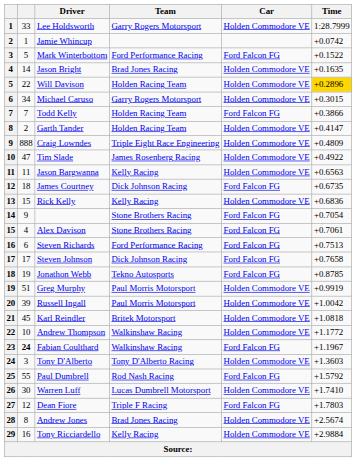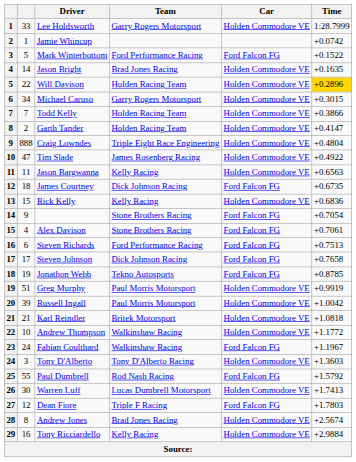 <table class="wikitable" style="font-size: 85%">
 <tr>
 <th></th>
 <th></th>
 <th>Driver</th>
 <th>Team</th>
 <th>Car</th>
 <th>Time</th>
 </tr>
 <tr>
 <th>1</th>
 <td align="center">33</td>
 <td> <a href='#'>Lee Holdsworth</a></td>
 <td><a href='#'>Garry Rogers Motorsport</a></td>
 <td><a href='#'>Holden Commodore VE</a></td>
 <td>1:28.7999</td>
 </tr>
 <tr>
 <th>2</th>
 <td align="center">1</td>
 <td> <a href='#'>Jamie Whincup</a></td>
 <td></td>
 <td></td>
 <td>+0.0742</td>
 </tr>
 <tr>
 <th>3</th>
 <td align="center">5</td>
 <td> <a href='#'>Mark Winterbottom</a></td>
 <td><a href='#'>Ford Performance Racing</a></td>
 <td><a href='#'>Ford Falcon FG</a></td>
 <td>+0.1522</td>
 </tr>
 <tr>
 <th>4</th>
 <td align="center">14</td>
 <td> <a href='#'>Jason Bright</a></td>
 <td><a href='#'>Brad Jones Racing</a></td>
 <td><a href='#'>Holden Commodore VE</a></td>
 <td>+0.1635</td>
 </tr>
 <tr>
 <th>5</th>
 <td align="center">22</td>
 <td> <a href='#'>Will Davison</a></td>
 <td><a href='#'>Holden Racing Team</a></td>
 <td><a href='#'>Holden Commodore VE</a></td>
 <td style="background: gold;">+0.2896</td>
 </tr>
 <tr>
 <th>6</th>
 <td align="center">34</td>
 <td> <a href='#'>Michael Caruso</a></td>
 <td><a href='#'>Garry Rogers Motorsport</a></td>
 <td><a href='#'>Holden Commodore VE</a></td>
 <td>+0.3015</td>
 </tr>
 <tr>
 <th>7</th>
 <td align="center">7</td>
 <td> <a href='#'>Todd Kelly</a></td>
 <td><a href='#'>Holden Racing Team</a></td>
-<td><a href='#'>Ford Falcon FG</a></td>
+<td><a href='#'>Holden Commodore VE</a></td>
 <td>+0.3866</td>
 </tr>
 <tr>
 <th>8</th>
 <td align="center">2</td>
 <td> <a href='#'>Garth Tander</a></td>
 <td><a href='#'>Holden Racing Team</a></td>
 <td><a href='#'>Holden Commodore VE</a></td>
 <td>+0.4147</td>
 </tr>
 <tr>
 <th>9</th>
 <td align="center">888</td>
 <td> <a href='#'>Craig Lowndes</a></td>
 <td><a href='#'>Triple Eight Race Engineering</a></td>
 <td><a href='#'>Holden Commodore VE</a></td>
-<td>+0.4809</td>
+<td>+0.4804</td>
 </tr>
 <tr>
 <th>10</th>
 <td align="center">47</td>
 <td> <a href='#'>Tim Slade</a></td>
 <td><a href='#'>James Rosenberg Racing</a></td>
 <td><a href='#'>Holden Commodore VE</a></td>
 <td>+0.4922</td>
 </tr>
 <tr>
 <th>11</th>
 <td align="center">11</td>
 <td> <a href='#'>Jason Bargwanna</a></td>
 <td><a href='#'>Kelly Racing</a></td>
 <td><a href='#'>Holden Commodore VE</a></td>
 <td>+0.6563</td>
 </tr>
 <tr>
 <th>12</th>
 <td align="center">18</td>
 <td> <a href='#'>James Courtney</a></td>
 <td><a href='#'>Dick Johnson Racing</a></td>
 <td><a href='#'>Ford Falcon FG</a></td>
 <td>+0.6735</td>
 </tr>
 <tr>
 <th>13</th>
 <td align="center">15</td>
 <td> <a href='#'>Rick Kelly</a></td>
 <td><a href='#'>Kelly Racing</a></td>
 <td><a href='#'>Holden Commodore VE</a></td>
 <td>+0.6836</td>
 </tr>
 <tr>
 <th>14</th>
 <td align="center">9</td>
 <td></td>
 <td><a href='#'>Stone Brothers Racing</a></td>
 <td><a href='#'>Ford Falcon FG</a></td>
 <td>+0.7054</td>
 </tr>
 <tr>
 <th>15</th>
 <td align="center">4</td>
 <td> <a href='#'>Alex Davison</a></td>
 <td><a href='#'>Stone Brothers Racing</a></td>
 <td><a href='#'>Ford Falcon FG</a></td>
 <td>+0.7061</td>
 </tr>
 <tr>
 <th>16</th>
 <td align="center">6</td>
 <td> <a href='#'>Steven Richards</a></td>
 <td><a href='#'>Ford Performance Racing</a></td>
 <td><a href='#'>Ford Falcon FG</a></td>
 <td>+0.7513</td>
 </tr>
 <tr>
 <th>17</th>
 <td align="center">17</td>
 <td> <a href='#'>Steven Johnson</a></td>
 <td><a href='#'>Dick Johnson Racing</a></td>
 <td><a href='#'>Ford Falcon FG</a></td>
 <td>+0.7658</td>
 </tr>
 <tr>
 <th>18</th>
 <td align="center">19</td>
 <td> <a href='#'>Jonathon Webb</a></td>
 <td><a href='#'>Tekno Autosports</a></td>
 <td><a href='#'>Ford Falcon FG</a></td>
 <td>+0.8785</td>
 </tr>
 <tr>
 <th>19</th>
 <td align="center">51</td>
 <td> <a href='#'>Greg Murphy</a></td>
 <td><a href='#'>Paul Morris Motorsport</a></td>
 <td><a href='#'>Holden Commodore VE</a></td>
 <td>+0.9919</td>
 </tr>
 <tr>
 <th>20</th>
 <td align="center">39</td>
 <td> <a href='#'>Russell Ingall</a></td>
 <td><a href='#'>Paul Morris Motorsport</a></td>
 <td><a href='#'>Holden Commodore VE</a></td>
 <td>+1.0042</td>
 </tr>
 <tr>
 <th>21</th>
-<td align="center">45</td>
+<td align="center">21</td>
 <td> <a href='#'>Karl Reindler</a></td>
 <td><a href='#'>Britek Motorsport</a></td>
 <td><a href='#'>Holden Commodore VE</a></td>
 <td>+1.0818</td>
 </tr>
 <tr>
 <th>22</th>
 <td align="center">10</td>
 <td> <a href='#'>Andrew Thompson</a></td>
 <td><a href='#'>Walkinshaw Racing</a></td>
 <td><a href='#'>Holden Commodore VE</a></td>
 <td>+1.1772</td>
 </tr>
 <tr>
 <th>23</th>
-<td align="center"><strong>24</strong></td>
+<td align="center">24</td>
 <td> <a href='#'>Fabian Coulthard</a></td>
 <td><a href='#'>Walkinshaw Racing</a></td>
 <td><a href='#'>Ford Falcon FG</a></td>
 <td>+1.1967</td>
 </tr>
 <tr>
 <th>24</th>
 <td align="center">3</td>
 <td> <a href='#'>Tony D'Alberto</a></td>
 <td><a href='#'>Tony D'Alberto Racing</a></td>
 <td><a href='#'>Holden Commodore VE</a></td>
 <td>+1.3603</td>
 </tr>
 <tr>
 <th>25</th>
 <td align="center">55</td>
 <td> <a href='#'>Paul Dumbrell</a></td>
 <td><a href='#'>Rod Nash Racing</a></td>
 <td><a href='#'>Ford Falcon FG</a></td>
 <td>+1.5792</td>
 </tr>
 <tr>
 <th>26</th>
 <td align="center">30</td>
 <td> <a href='#'>Warren Luff</a></td>
 <td><a href='#'>Lucas Dumbrell Motorsport</a></td>
 <td><a href='#'>Holden Commodore VE</a></td>
-<td>+1.7410</td>
+<td>+1.7413</td>
 </tr>
 <tr>
 <th>27</th>
 <td align="center">12</td>
 <td> <a href='#'>Dean Fiore</a></td>
 <td><a href='#'>Triple F Racing</a></td>
 <td><a href='#'>Ford Falcon FG</a></td>
 <td>+1.7803</td>
 </tr>
 <tr>
 <th>28</th>
 <td align="center">8</td>
 <td> <a href='#'>Andrew Jones</a></td>
 <td><a href='#'>Brad Jones Racing</a></td>
 <td><a href='#'>Holden Commodore VE</a></td>
 <td>+2.5674</td>
 </tr>
 <tr>
 <th>29</th>
 <td align="center">16</td>
 <td> <a href='#'>Tony Ricciardello</a></td>
 <td><a href='#'>Kelly Racing</a></td>
 <td><a href='#'>Holden Commodore VE</a></td>
 <td>+2.9884</td>
 </tr>
 <tr>
 <th colspan="6">Source:</th>
 </tr>
 </table>
